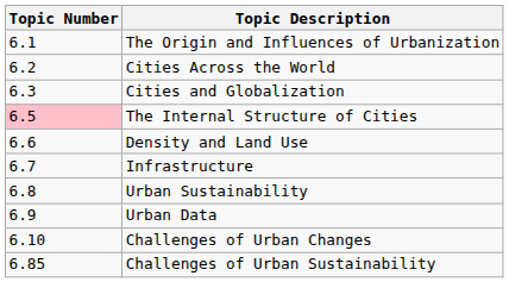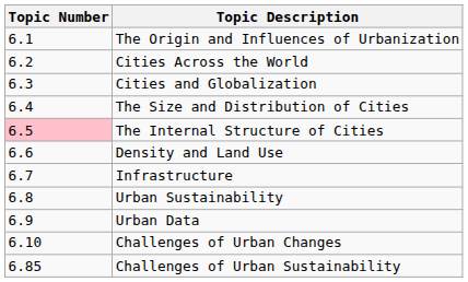 <table class="wikitable">
 <tr>
 <th>Topic Number</th>
 <th>Topic Description</th>
 </tr>
 <tr>
 <td>6.1</td>
 <td>The Origin and Influences of Urbanization</td>
 </tr>
 <tr>
 <td>6.2</td>
 <td>Cities Across the World</td>
 </tr>
 <tr>
 <td>6.3</td>
 <td>Cities and Globalization</td>
+</tr>
+<tr>
+<td>6.4</td>
+<td>The Size and Distribution of Cities</td>
 </tr>
 <tr>
 <td style="background: pink;">6.5</td>
 <td>The Internal Structure of Cities</td>
 </tr>
 <tr>
 <td>6.6</td>
 <td>Density and Land Use</td>
 </tr>
 <tr>
 <td>6.7</td>
 <td>Infrastructure</td>
 </tr>
 <tr>
 <td>6.8</td>
 <td>Urban Sustainability</td>
 </tr>
 <tr>
 <td>6.9</td>
 <td>Urban Data</td>
 </tr>
 <tr>
 <td>6.10</td>
 <td>Challenges of Urban Changes</td>
 </tr>
 <tr>
 <td>6.85</td>
 <td>Challenges of Urban Sustainability</td>
 </tr>
 </table>
